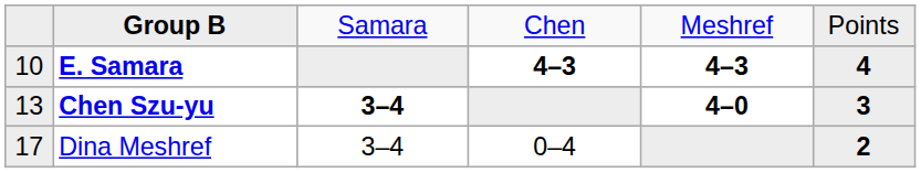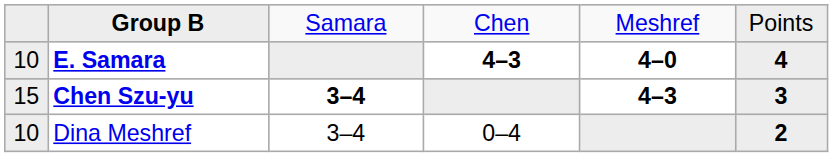 <table class="wikitable" style="font-size:90%">
 <tr style="text-align:center;">
 <td style="background-color:#ededed;" width="20"></td>
 <td style="background-color:#ededed;" width="130" style="text-align:center;"><strong>Group B</strong></td>
 <td width="90"> <a href='#'>Samara</a></td>
 <td width="90"> <a href='#'>Chen</a></td>
 <td width="90"> <a href='#'>Meshref</a></td>
 <td style="background-color:#ededed;" width="50">Points</td>
 </tr>
 <tr style="text-align:center;background-color:#ffffff;">
 <td style="background-color:#ededed;">10</td>
 <td style="text-align:left;"> <strong><a href='#'>E. Samara</a></strong></td>
 <td style="background-color:#ededed;"></td>
 <td><strong>4–3</strong></td>
-<td><strong>4–3</strong></td>
+<td><strong>4–0</strong></td>
 <td style="background-color:#ededed;"><strong>4</strong></td>
 </tr>
 <tr style="text-align:center;background-color:#ffffff;">
-<td style="background-color:#ededed;">13</td>
+<td style="background-color:#ededed;">15</td>
 <td style="text-align:left;"> <strong><a href='#'>Chen Szu-yu</a></strong></td>
 <td><strong>3–4</strong></td>
 <td style="background-color:#ededed;"></td>
-<td><strong>4–0</strong></td>
+<td><strong>4–3</strong></td>
 <td style="background-color:#ededed;"><strong>3</strong></td>
 </tr>
 <tr style="text-align:center;background-color:#ffffff;">
-<td style="background-color:#ededed;">17</td>
+<td style="background-color:#ededed;">10</td>
 <td style="text-align:left;"> <a href='#'>Dina Meshref</a></td>
 <td>3–4</td>
 <td>0–4</td>
 <td style="background-color:#ededed;"></td>
 <td style="background-color:#ededed;"><strong>2</strong></td>
 </tr>
 </table>
